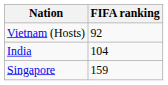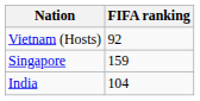 <table class="wikitable sortable">
 <tr>
 <th>Nation</th>
 <th>FIFA ranking</th>
 </tr>
 <tr>
 <td style="white-space: nowrap;"> <a href='#'>Vietnam</a> (Hosts)</td>
 <td>92</td>
 </tr>
 <tr>
+<td style="white-space: nowrap;"> <a href='#'>Singapore</a></td>
+<td>159</td>
+</tr>
+<tr>
 <td style="white-space: nowrap;"> <a href='#'>India</a></td>
 <td>104</td>
 </tr>
-<tr>
-<td style="white-space: nowrap;"> <a href='#'>Singapore</a></td>
-<td>159</td>
-</tr>
 </table>
